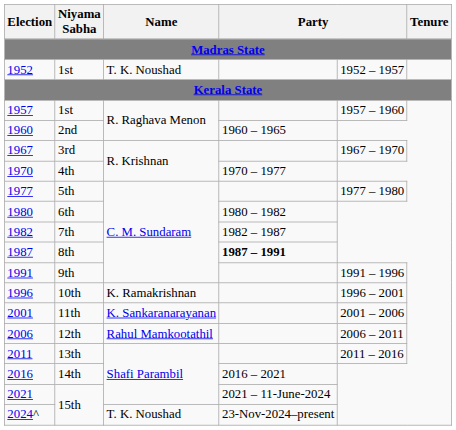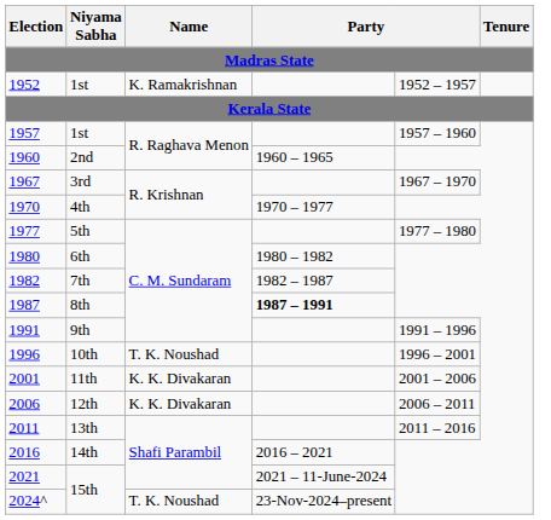 <table class="wikitable sortable">
 <tr>
 <th>Election</th>
 <th>Niyama<br>Sabha</th>
 <th>Name</th>
 <th colspan=2>Party</th>
 <th>Tenure</th>
 </tr>
 <tr>
 <td colspan=6 align="center" style="background-color:grey;"><a href='#'><span><strong>Madras State</strong></span></a></td>
 </tr>
 <tr>
 <td><a href='#'>1952</a></td>
 <td>1st</td>
-<td>T. K. Noushad</td>
+<td>K. Ramakrishnan</td>
 <td></td>
 <td>1952 – 1957</td>
 </tr>
 <tr>
 <td colspan=6 align="center" style="background-color:grey;"><a href='#'><span><strong>Kerala State</strong></span></a></td>
 </tr>
 <tr>
 <td><a href='#'>1957</a></td>
 <td>1st</td>
 <td rowspan="2">R. Raghava Menon</td>
 <td></td>
 <td>1957 – 1960</td>
 </tr>
 <tr>
 <td><a href='#'>1960</a></td>
 <td>2nd</td>
 <td>1960 – 1965</td>
 </tr>
 <tr>
 <td><a href='#'>1967</a></td>
 <td>3rd</td>
 <td rowspan="2">R. Krishnan</td>
 <td></td>
 <td>1967 – 1970</td>
 </tr>
 <tr>
 <td><a href='#'>1970</a></td>
 <td>4th</td>
 <td>1970 – 1977</td>
 </tr>
 <tr>
 <td><a href='#'>1977</a></td>
 <td>5th</td>
 <td rowspan="5"><a href='#'>C. M. Sundaram</a></td>
 <td></td>
 <td>1977 – 1980</td>
 </tr>
 <tr>
 <td><a href='#'>1980</a></td>
 <td>6th</td>
 <td>1980 – 1982</td>
 </tr>
 <tr>
 <td><a href='#'>1982</a></td>
 <td>7th</td>
 <td>1982 – 1987</td>
 </tr>
 <tr>
 <td><a href='#'>1987</a></td>
 <td>8th</td>
 <td><strong>1987 – 1991</strong></td>
 </tr>
 <tr>
 <td><a href='#'>1991</a></td>
 <td>9th</td>
 <td></td>
 <td>1991 – 1996</td>
 </tr>
 <tr>
 <td><a href='#'>1996</a></td>
 <td>10th</td>
-<td>K. Ramakrishnan</td>
+<td>T. K. Noushad</td>
 <td></td>
 <td>1996 – 2001</td>
 </tr>
 <tr>
 <td><a href='#'>2001</a></td>
 <td>11th</td>
-<td><a href='#'>K. Sankaranarayanan</a></td>
+<td>K. K. Divakaran</td>
 <td></td>
 <td>2001 – 2006</td>
 </tr>
 <tr>
 <td><a href='#'>2006</a></td>
 <td>12th</td>
-<td><a href='#'>Rahul Mamkootathil</a></td>
+<td>K. K. Divakaran</td>
 <td></td>
 <td>2006 – 2011</td>
 </tr>
 <tr>
 <td><a href='#'>2011</a></td>
 <td>13th</td>
 <td rowspan="3"><a href='#'>Shafi Parambil</a></td>
 <td></td>
 <td>2011 – 2016</td>
 </tr>
 <tr>
 <td><a href='#'>2016</a></td>
 <td>14th</td>
 <td>2016 – 2021</td>
 </tr>
 <tr>
 <td><a href='#'>2021</a></td>
 <td rowspan="2">15th</td>
 <td>2021 – 11-June-2024</td>
 </tr>
 <tr>
 <td><a href='#'>2024</a>^</td>
 <td>T. K. Noushad</td>
 <td>23-Nov-2024–present</td>
 </tr>
 </table>
